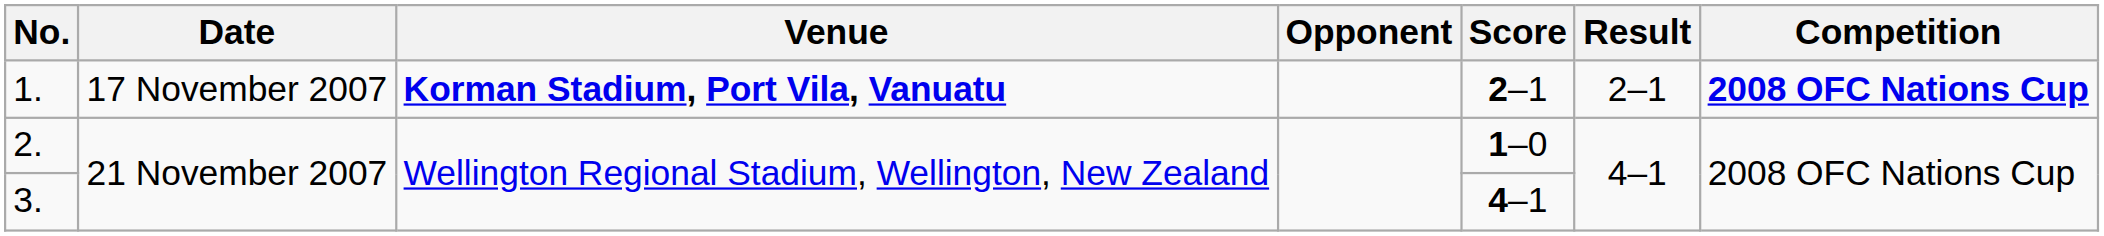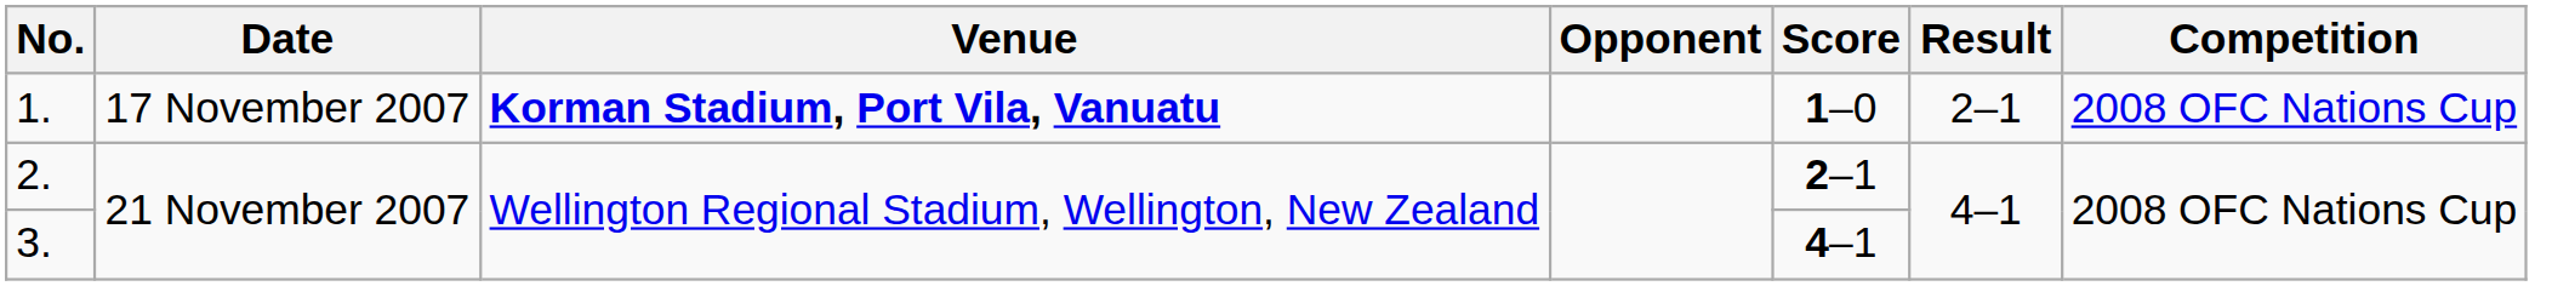 <table class="wikitable">
 <tr>
 <th>No.</th>
 <th>Date</th>
 <th>Venue</th>
 <th>Opponent</th>
 <th>Score</th>
 <th>Result</th>
 <th>Competition</th>
 </tr>
 <tr>
 <td>1.</td>
 <td>17 November 2007</td>
 <td><strong><a href='#'>Korman Stadium</a>, <a href='#'>Port Vila</a>, <a href='#'>Vanuatu</a></strong></td>
 <td></td>
-<td align=center><strong>2</strong>–1</td>
+<td align=center><strong>1</strong>–0</td>
 <td align=center>2–1</td>
-<td><strong><a href='#'>2008 OFC Nations Cup</a></strong></td>
+<td><a href='#'>2008 OFC Nations Cup</a></td>
 </tr>
 <tr>
 <td>2.</td>
 <td rowspan="2">21 November 2007</td>
 <td rowspan="2"><a href='#'>Wellington Regional Stadium</a>, <a href='#'>Wellington</a>, <a href='#'>New Zealand</a></td>
 <td rowspan="2"></td>
-<td align=center><strong>1</strong>–0</td>
+<td align=center><strong>2</strong>–1</td>
 <td rowspan="2" align=center>4–1</td>
 <td rowspan="2">2008 OFC Nations Cup</td>
 </tr>
 <tr>
 <td>3.</td>
 <td align=center><strong>4</strong>–1</td>
 </tr>
 </table>
